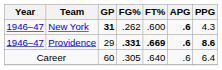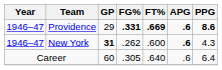 <table class="wikitable sortable" style="font-size:95%; text-align:right;">
 <tr>
 <th>Year</th>
 <th>Team</th>
 <th>GP</th>
 <th>FG%</th>
 <th>FT%</th>
 <th>APG</th>
 <th>PPG</th>
 </tr>
 <tr>
 <td style="text-align:left;"><a href='#'>1946–47</a></td>
+<td style="text-align:left;"><a href='#'>Providence</a></td>
+<td>29</td>
+<td><strong>.331</strong></td>
+<td><strong>.669</strong></td>
+<td><strong>.6</strong></td>
+<td><strong>8.6</strong></td>
+</tr>
+<tr>
+<td style="text-align:left;"><a href='#'>1946–47</a></td>
 <td style="text-align:left;"><a href='#'>New York</a></td>
 <td><strong>31</strong></td>
 <td>.262</td>
 <td>.600</td>
 <td><strong>.6</strong></td>
 <td>4.3</td>
-</tr>
-<tr>
-<td style="text-align:left;"><a href='#'>1946–47</a></td>
-<td style="text-align:left;"><a href='#'>Providence</a></td>
-<td>29</td>
-<td><strong>.331</strong></td>
-<td><strong>.669</strong></td>
-<td><strong>.6</strong></td>
-<td><strong>8.6</strong></td>
 </tr>
 <tr>
 <td style="text-align:center;" colspan="2">Career</td>
 <td>60</td>
 <td>.305</td>
 <td>.640</td>
 <td>.6</td>
 <td>6.4</td>
 </tr>
 <tr>
 </tr>
 </table>
